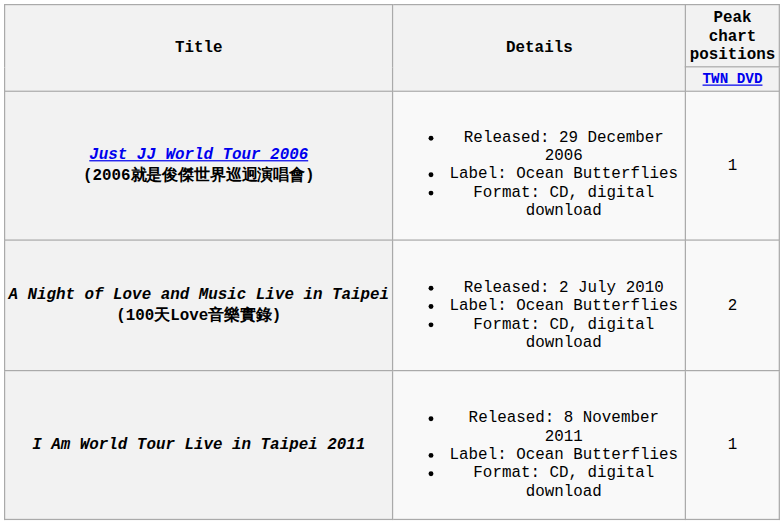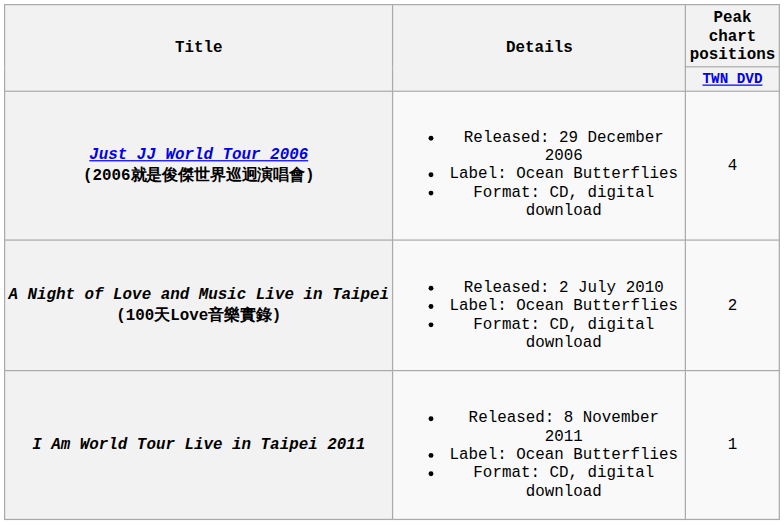 <table class="wikitable plainrowheaders" style="text-align:center;">
 <tr>
 <th rowspan="2" scope="col">Title</th>
 <th rowspan="2" scope="col" style="width:18em;">Details</th>
 <th>Peak chart positions</th>
 </tr>
 <tr>
 <th scope="col" style="width:3em;font-size:90%;"><a href='#'>TWN DVD</a><br></th>
 </tr>
 <tr>
 <th scope="row"><em><a href='#'>Just JJ World Tour 2006</a></em><br>(2006就是俊傑世界巡迥演唱會)</th>
 <td><br><ul><li>Released: 29 December 2006</li><li>Label: Ocean Butterflies</li><li>Format: CD, digital download</li></ul></td>
-<td>1</td>
+<td>4</td>
 </tr>
 <tr>
 <th scope="row"><em>A Night of Love and Music Live in Taipei</em><br>(100天Love音樂實錄)</th>
 <td><br><ul><li>Released: 2 July 2010</li><li>Label: Ocean Butterflies</li><li>Format: CD, digital download</li></ul></td>
 <td>2</td>
 </tr>
 <tr>
 <th scope="row"><em>I Am World Tour Live in Taipei 2011</em></th>
 <td><br><ul><li>Released: 8 November 2011</li><li>Label: Ocean Butterflies</li><li>Format: CD, digital download</li></ul></td>
 <td>1</td>
 </tr>
 </table>
